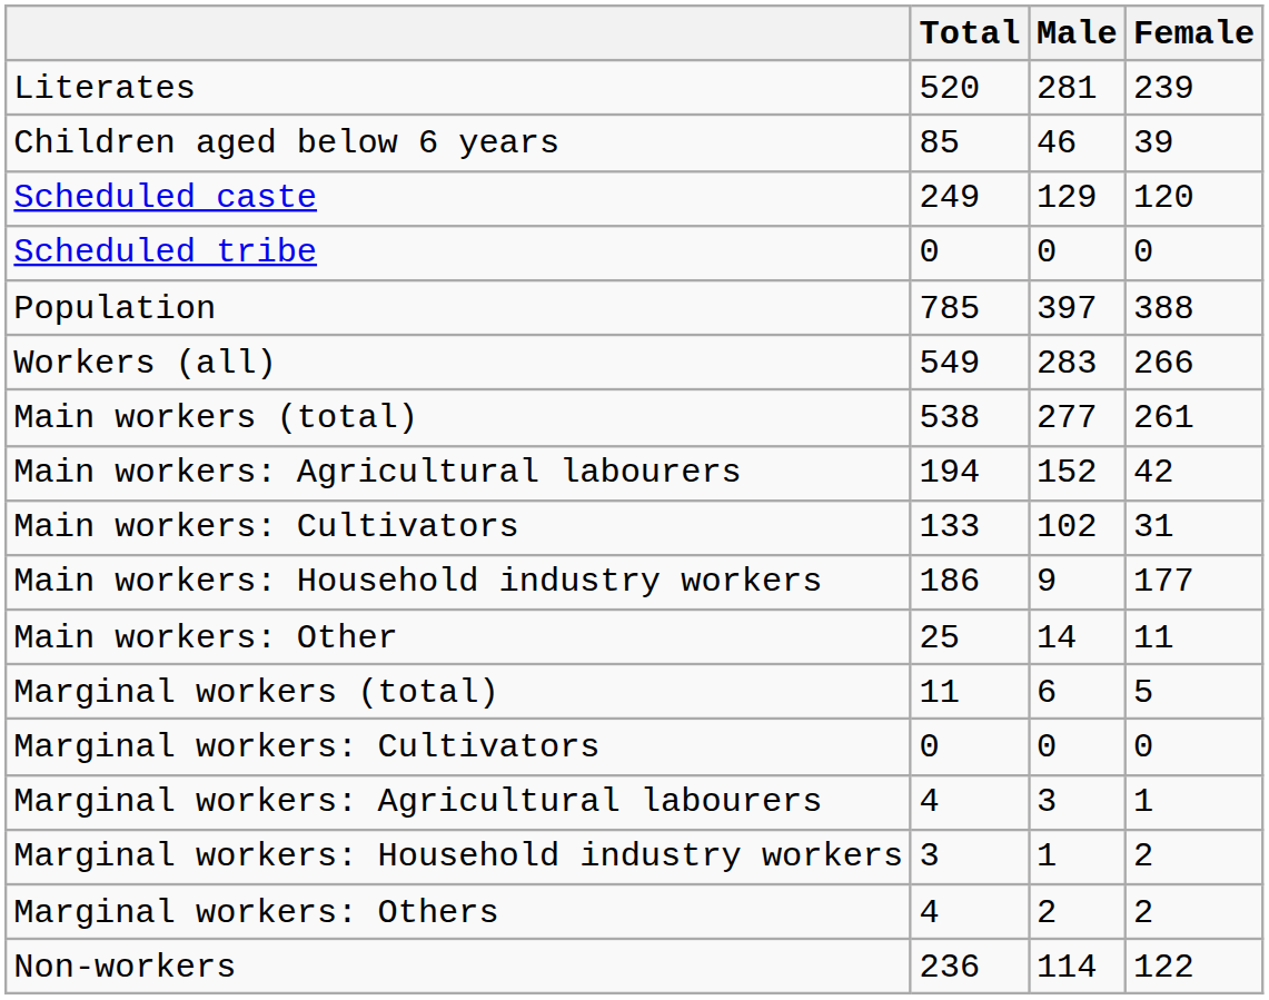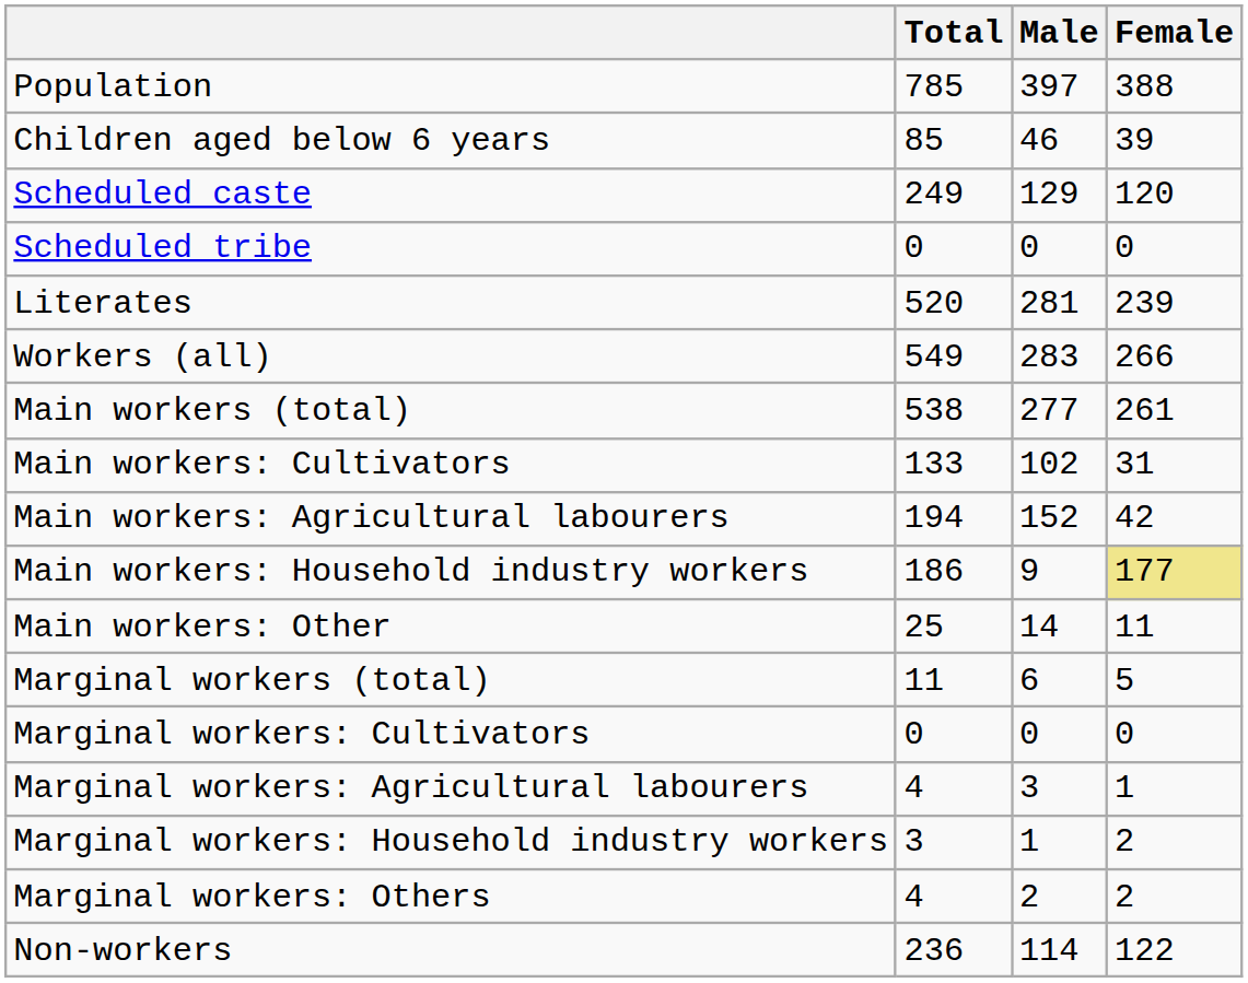 <table class="wikitable sortable">
 <tr>
 <th></th>
 <th>Total</th>
 <th>Male</th>
 <th>Female</th>
 </tr>
 <tr>
-<td>Literates</td>
-<td>520</td>
-<td>281</td>
-<td>239</td>
+<td>Population</td>
+<td>785</td>
+<td>397</td>
+<td>388</td>
 </tr>
 <tr>
 <td>Children aged below 6 years</td>
 <td>85</td>
 <td>46</td>
 <td>39</td>
 </tr>
 <tr>
 <td><a href='#'>Scheduled caste</a></td>
 <td>249</td>
 <td>129</td>
 <td>120</td>
 </tr>
 <tr>
 <td><a href='#'>Scheduled tribe</a></td>
 <td>0</td>
 <td>0</td>
 <td>0</td>
 </tr>
 <tr>
-<td>Population</td>
-<td>785</td>
-<td>397</td>
-<td>388</td>
+<td>Literates</td>
+<td>520</td>
+<td>281</td>
+<td>239</td>
 </tr>
 <tr>
 <td>Workers (all)</td>
 <td>549</td>
 <td>283</td>
 <td>266</td>
 </tr>
 <tr>
 <td>Main workers (total)</td>
 <td>538</td>
 <td>277</td>
 <td>261</td>
 </tr>
 <tr>
+<td>Main workers: Cultivators</td>
+<td>133</td>
+<td>102</td>
+<td>31</td>
+</tr>
+<tr>
 <td>Main workers: Agricultural labourers</td>
 <td>194</td>
 <td>152</td>
 <td>42</td>
 </tr>
 <tr>
-<td>Main workers: Cultivators</td>
-<td>133</td>
-<td>102</td>
-<td>31</td>
-</tr>
-<tr>
 <td>Main workers: Household industry workers</td>
 <td>186</td>
 <td>9</td>
-<td>177</td>
+<td style="background: khaki;">177</td>
 </tr>
 <tr>
 <td>Main workers: Other</td>
 <td>25</td>
 <td>14</td>
 <td>11</td>
 </tr>
 <tr>
 <td>Marginal workers (total)</td>
 <td>11</td>
 <td>6</td>
 <td>5</td>
 </tr>
 <tr>
 <td>Marginal workers: Cultivators</td>
 <td>0</td>
 <td>0</td>
 <td>0</td>
 </tr>
 <tr>
 <td>Marginal workers: Agricultural labourers</td>
 <td>4</td>
 <td>3</td>
 <td>1</td>
 </tr>
 <tr>
 <td>Marginal workers: Household industry workers</td>
 <td>3</td>
 <td>1</td>
 <td>2</td>
 </tr>
 <tr>
 <td>Marginal workers: Others</td>
 <td>4</td>
 <td>2</td>
 <td>2</td>
 </tr>
 <tr>
 <td>Non-workers</td>
 <td>236</td>
 <td>114</td>
 <td>122</td>
 </tr>
 </table>
